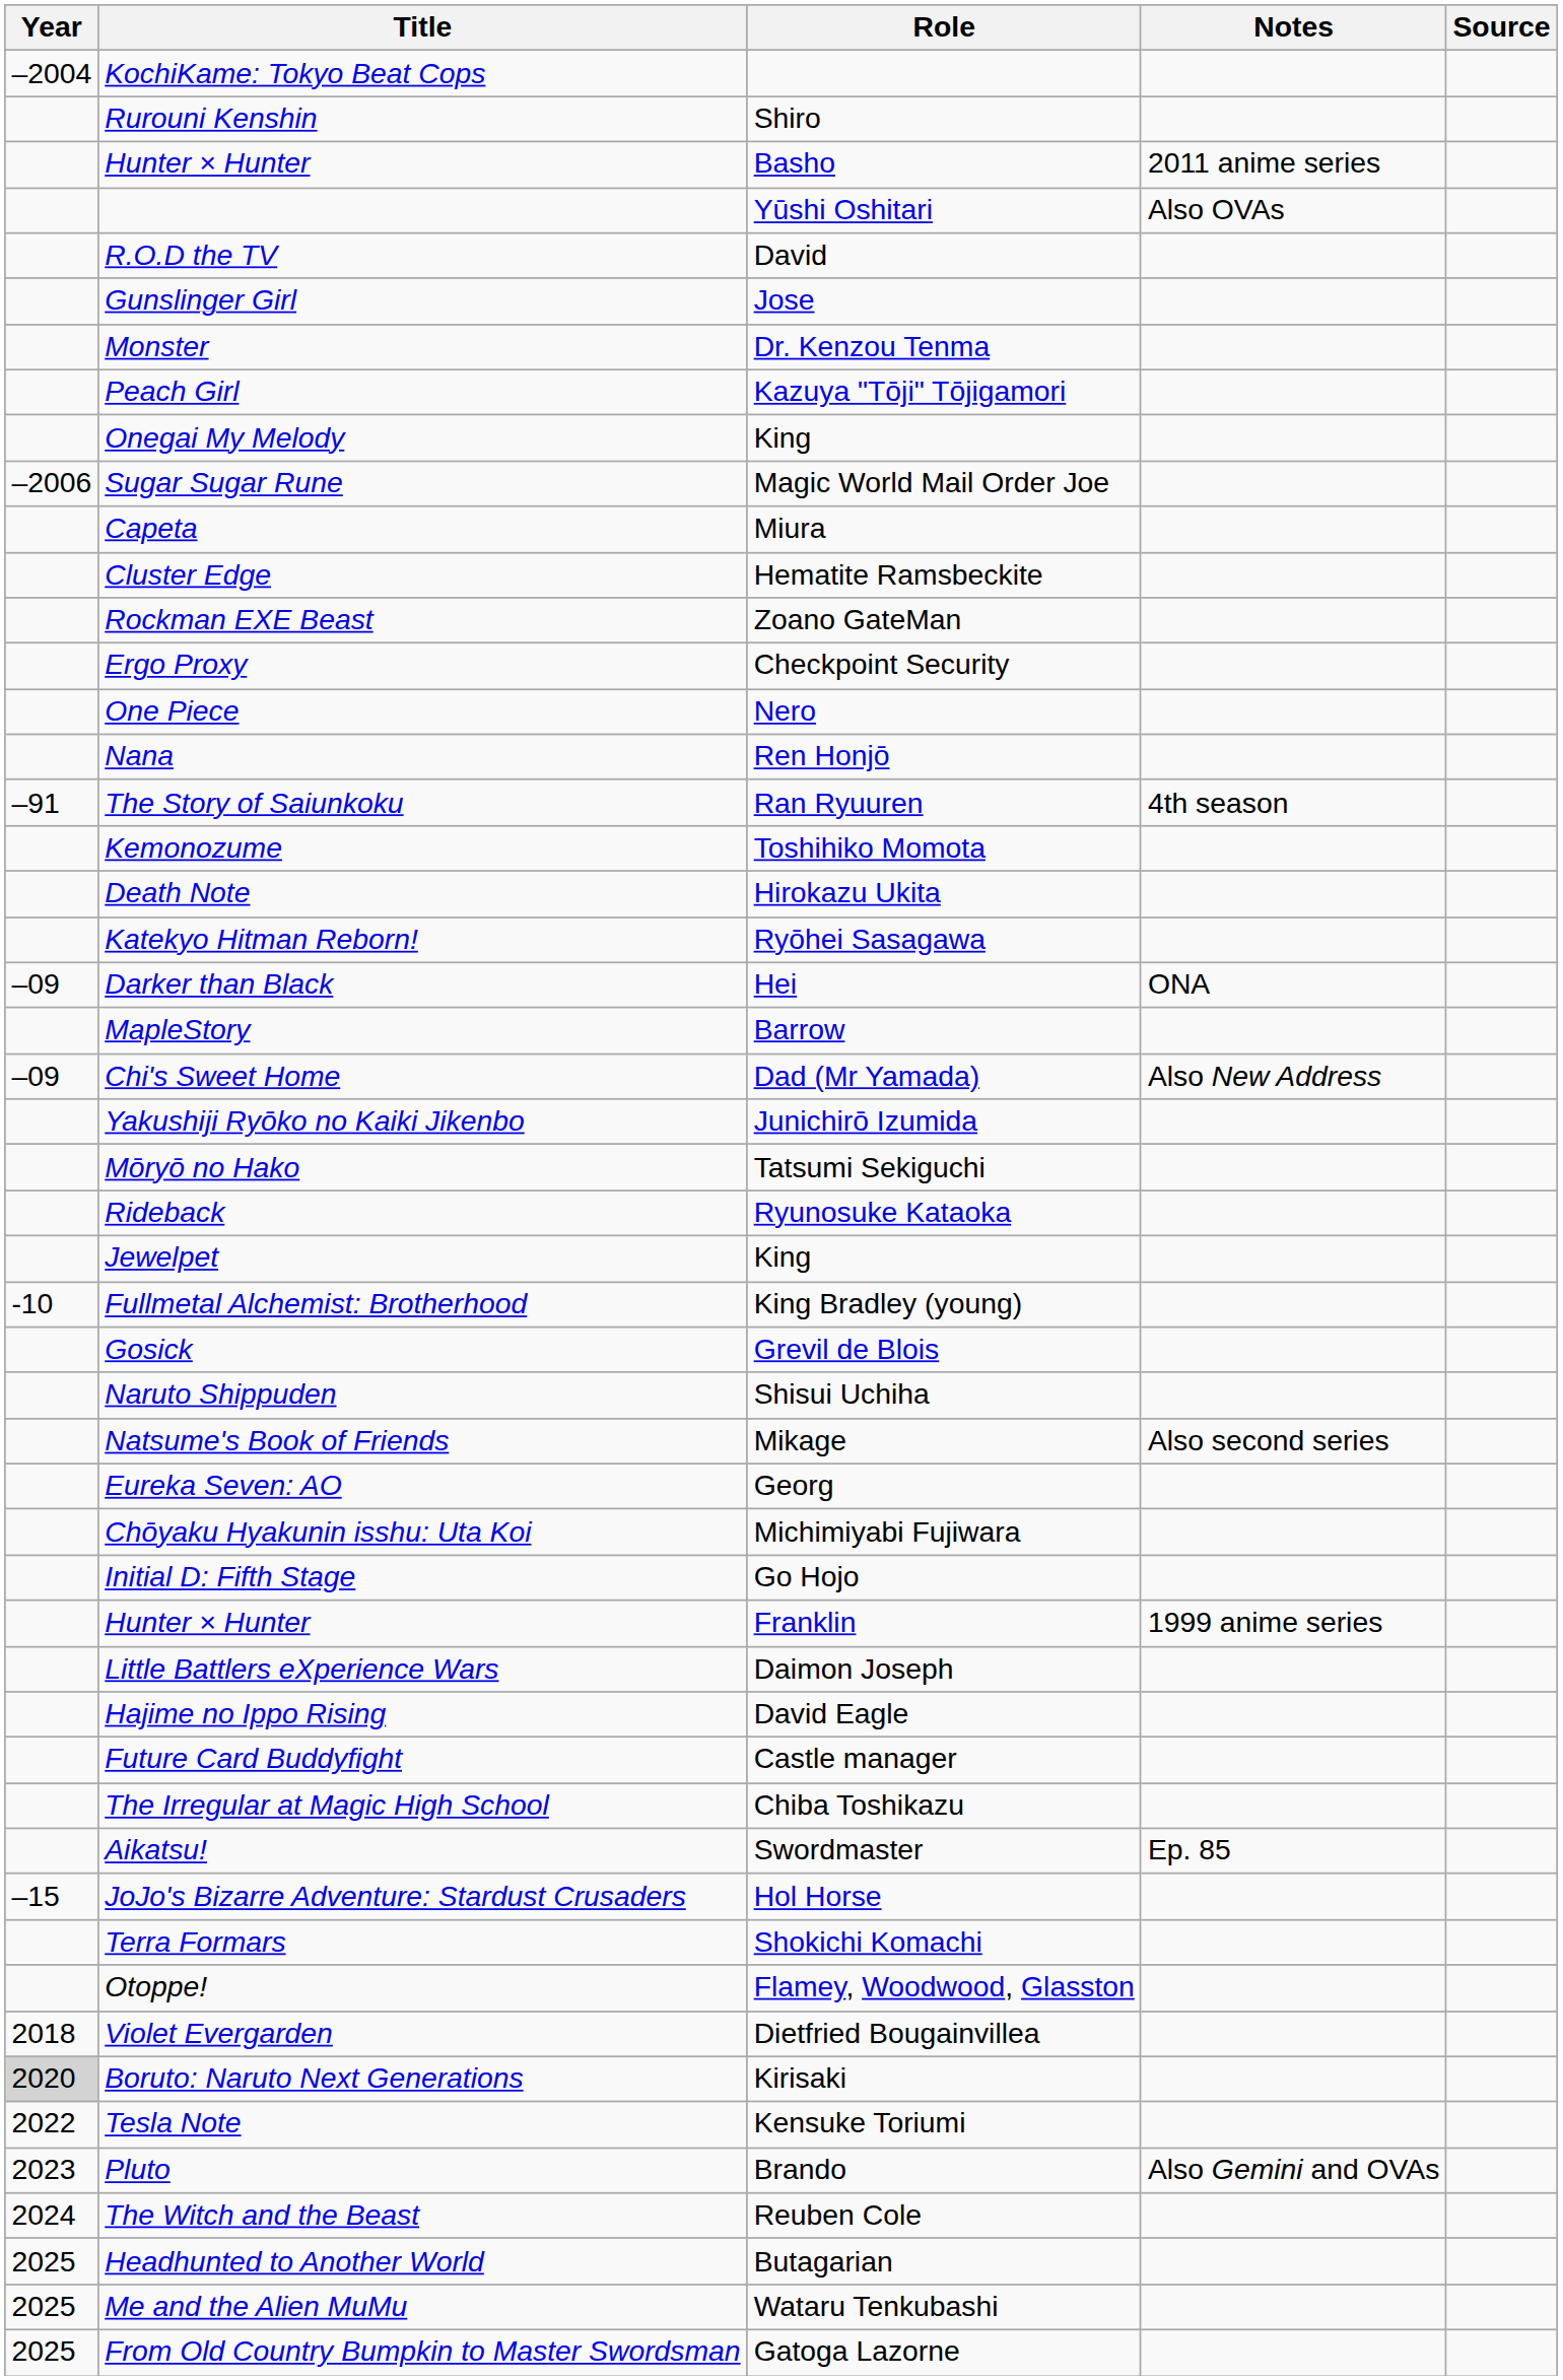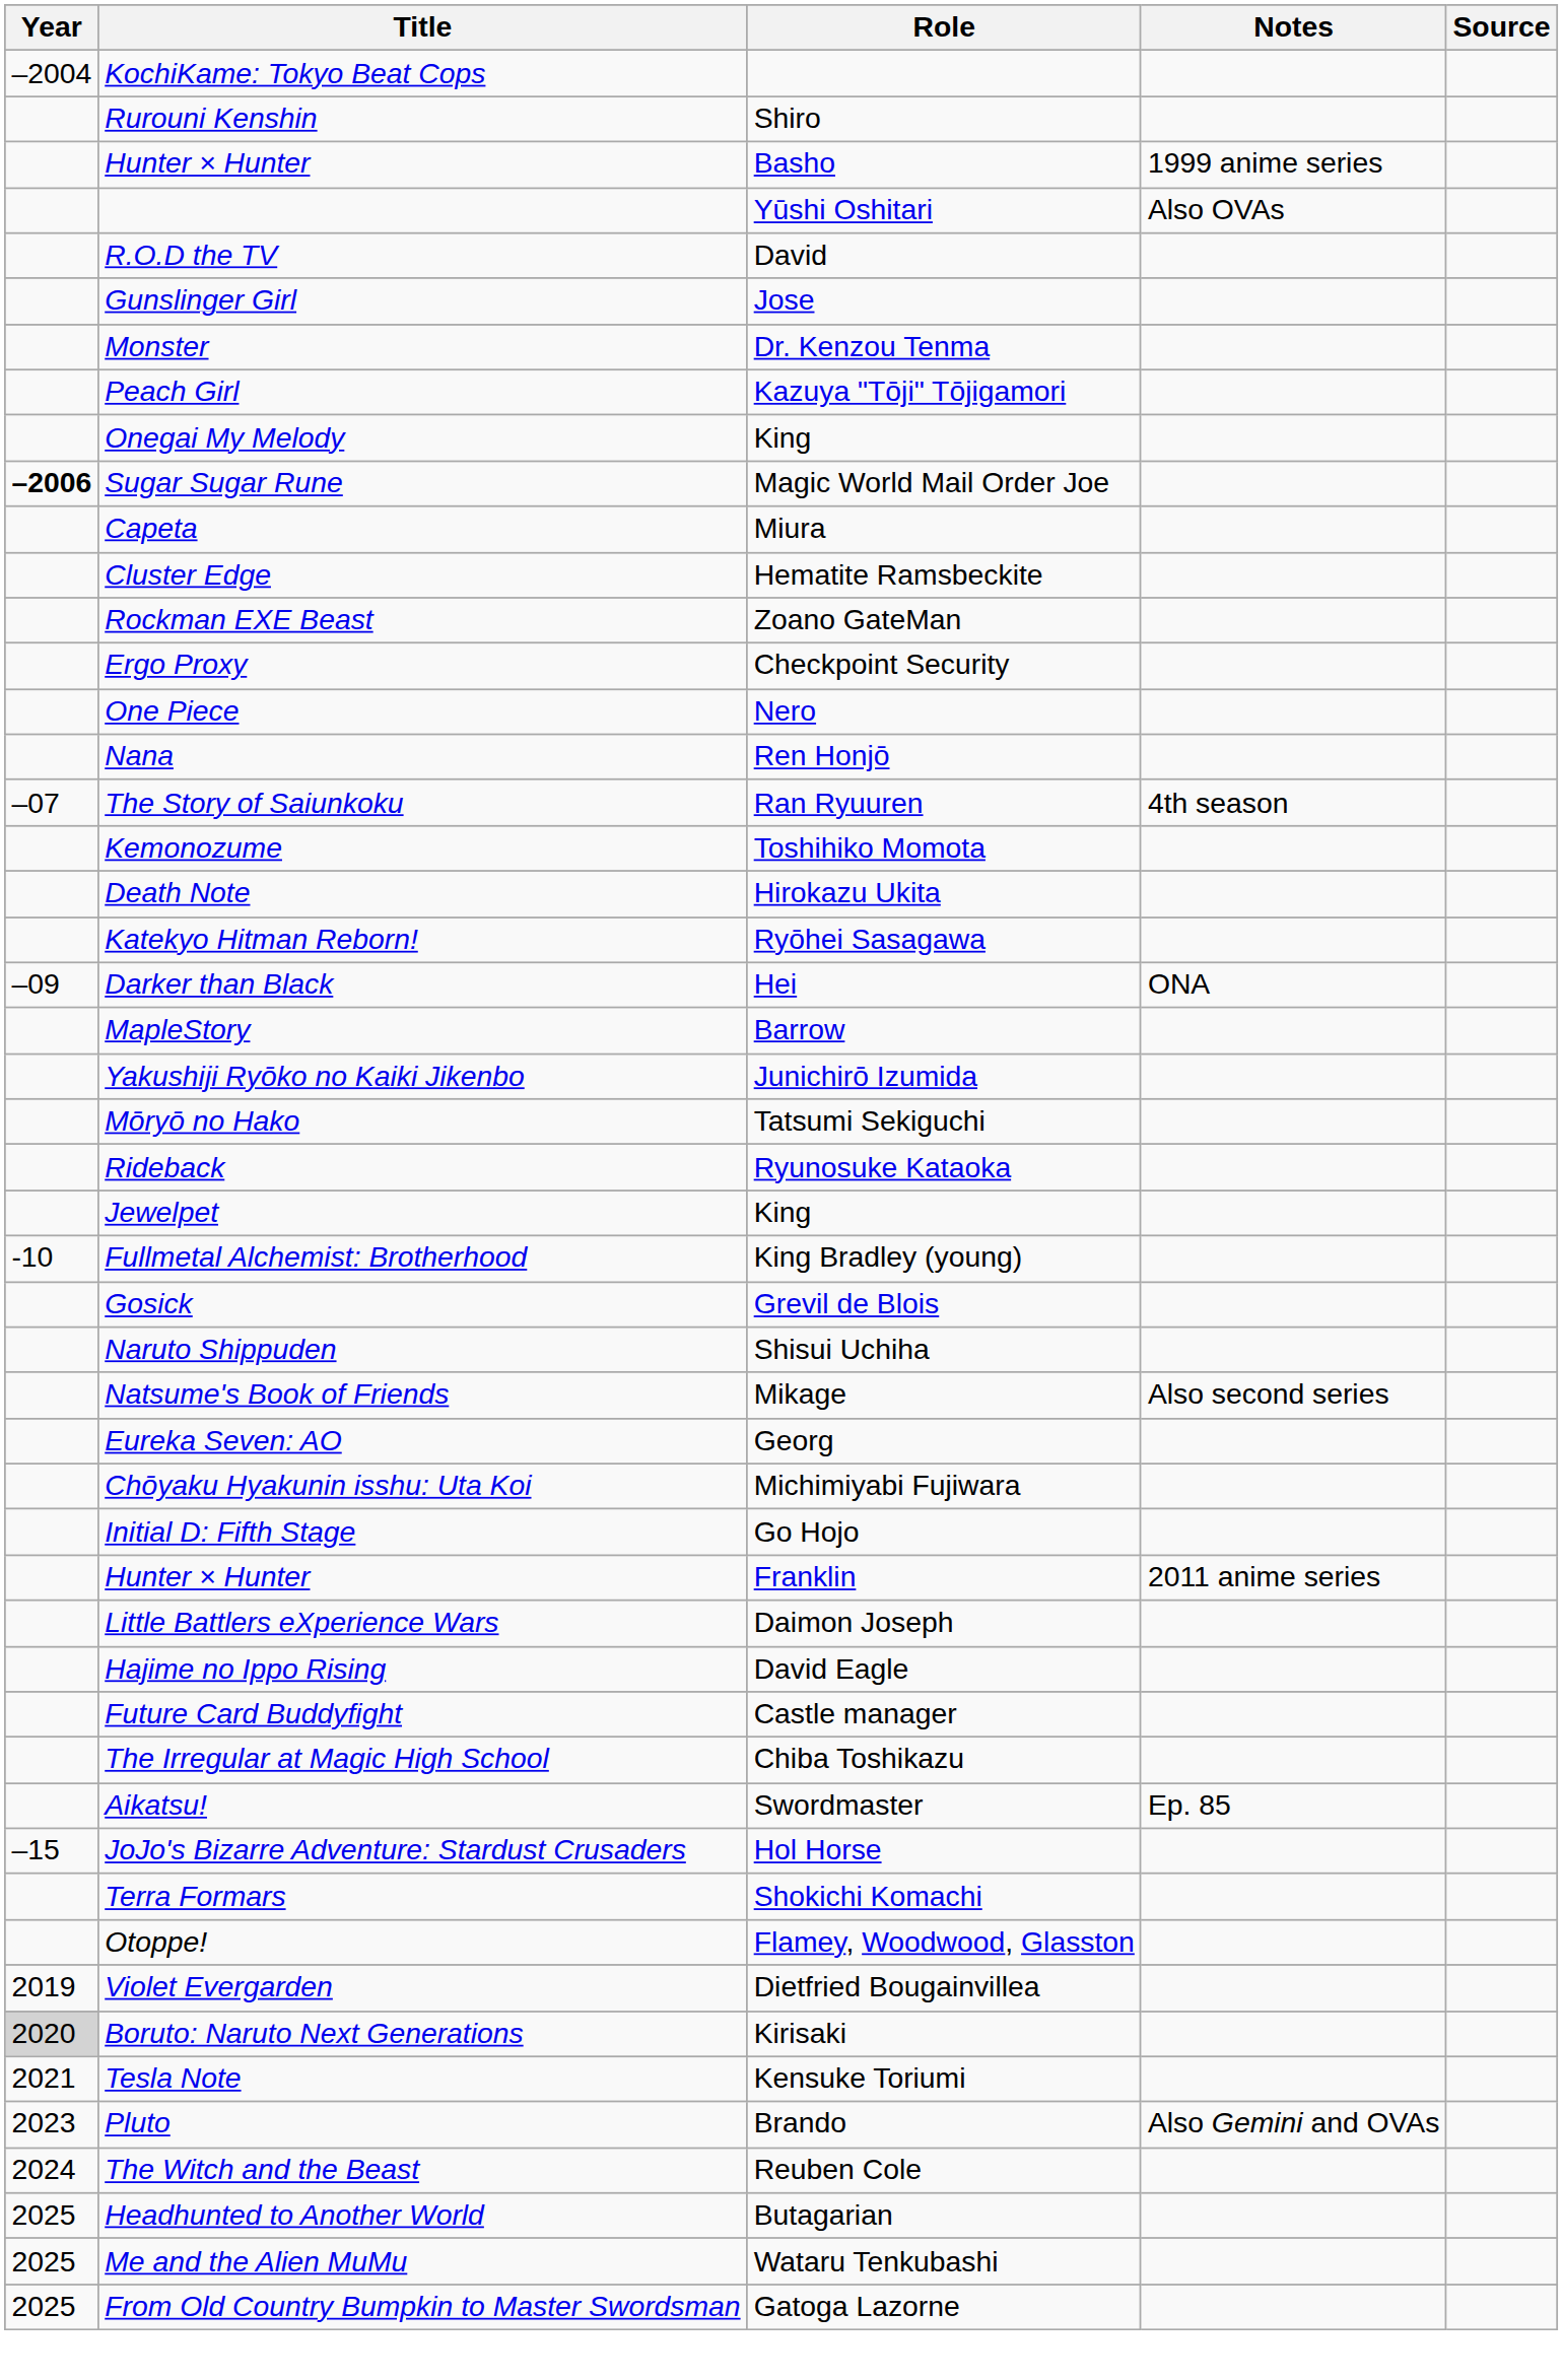 <table class="wikitable sortable plainrowheaders">
 <tr>
 <th>Year</th>
 <th>Title</th>
 <th>Role</th>
 <th class="unsortable">Notes</th>
 <th class="unsortable">Source</th>
 </tr>
 <tr>
 <td>–2004</td>
 <td><em><a href='#'>KochiKame: Tokyo Beat Cops</a></em></td>
 <td></td>
 <td></td>
 <td></td>
 </tr>
 <tr>
 <td></td>
 <td><em><a href='#'>Rurouni Kenshin</a></em> </td>
 <td>Shiro</td>
 <td></td>
 <td></td>
 </tr>
 <tr>
 <td></td>
 <td><em><a href='#'>Hunter × Hunter</a></em></td>
 <td><a href='#'>Basho</a></td>
-<td>2011 anime series</td>
+<td>1999 anime series</td>
 <td></td>
 </tr>
 <tr>
 <td></td>
 <td><em></em></td>
 <td><a href='#'>Yūshi Oshitari</a></td>
 <td>Also OVAs</td>
 <td><br></td>
 </tr>
 <tr>
 <td></td>
 <td><em><a href='#'>R.O.D the TV</a></em></td>
 <td>David</td>
 <td></td>
 <td></td>
 </tr>
 <tr>
 <td></td>
 <td><em><a href='#'>Gunslinger Girl</a></em></td>
 <td><a href='#'>Jose</a></td>
 <td></td>
 <td></td>
 </tr>
 <tr>
 <td></td>
 <td><em><a href='#'>Monster</a></em></td>
 <td><a href='#'>Dr. Kenzou Tenma</a></td>
 <td></td>
 <td></td>
 </tr>
 <tr>
 <td></td>
 <td><em><a href='#'>Peach Girl</a></em></td>
 <td><a href='#'>Kazuya "Tōji" Tōjigamori</a></td>
 <td></td>
 <td></td>
 </tr>
 <tr>
 <td></td>
 <td><em><a href='#'>Onegai My Melody</a></em></td>
 <td>King</td>
 <td></td>
 <td></td>
 </tr>
 <tr>
-<td>–2006</td>
+<td><strong>–2006</strong></td>
 <td><em><a href='#'>Sugar Sugar Rune</a></em></td>
 <td>Magic World Mail Order Joe</td>
 <td></td>
 <td></td>
 </tr>
 <tr>
 <td></td>
 <td><em><a href='#'>Capeta</a></em></td>
 <td>Miura</td>
 <td></td>
 <td></td>
 </tr>
 <tr>
 <td></td>
 <td><em><a href='#'>Cluster Edge</a></em></td>
 <td>Hematite Ramsbeckite</td>
 <td></td>
 <td></td>
 </tr>
 <tr>
 <td></td>
 <td><em><a href='#'>Rockman EXE Beast</a></em></td>
 <td>Zoano GateMan</td>
 <td> </td>
 <td> </td>
 </tr>
 <tr>
 <td></td>
 <td><em><a href='#'>Ergo Proxy</a></em></td>
 <td>Checkpoint Security</td>
 <td></td>
 <td></td>
 </tr>
 <tr>
 <td></td>
 <td><em><a href='#'>One Piece</a></em></td>
 <td><a href='#'>Nero</a></td>
 <td></td>
 <td></td>
 </tr>
 <tr>
 <td></td>
 <td><em><a href='#'>Nana</a></em></td>
 <td><a href='#'>Ren Honjō</a></td>
 <td></td>
 <td></td>
 </tr>
 <tr>
-<td>–91</td>
+<td>–07</td>
 <td><em><a href='#'>The Story of Saiunkoku</a></em></td>
 <td><a href='#'>Ran Ryuuren</a></td>
 <td>4th season</td>
 <td></td>
 </tr>
 <tr>
 <td></td>
 <td><em><a href='#'>Kemonozume</a></em></td>
 <td><a href='#'>Toshihiko Momota</a></td>
 <td></td>
 <td></td>
 </tr>
 <tr>
 <td></td>
 <td><em><a href='#'>Death Note</a></em></td>
 <td><a href='#'>Hirokazu Ukita</a></td>
 <td></td>
 <td></td>
 </tr>
 <tr>
 <td></td>
 <td><em><a href='#'>Katekyo Hitman Reborn!</a></em></td>
 <td><a href='#'>Ryōhei Sasagawa</a> </td>
 <td></td>
 <td></td>
 </tr>
 <tr>
 <td>–09</td>
 <td><em><a href='#'>Darker than Black</a></em></td>
 <td><a href='#'>Hei</a></td>
 <td>ONA</td>
 <td></td>
 </tr>
 <tr>
 <td></td>
 <td><em><a href='#'>MapleStory</a></em></td>
 <td><a href='#'>Barrow</a></td>
 <td></td>
-<td></td>
-</tr>
-<tr>
-<td>–09</td>
-<td><em><a href='#'>Chi's Sweet Home</a></em></td>
-<td><a href='#'>Dad (Mr Yamada)</a></td>
-<td>Also <em>New Address</em></td>
 <td></td>
 </tr>
 <tr>
 <td></td>
 <td><em><a href='#'>Yakushiji Ryōko no Kaiki Jikenbo</a></em></td>
 <td><a href='#'>Junichirō Izumida</a></td>
 <td></td>
 <td></td>
 </tr>
 <tr>
 <td></td>
 <td><em><a href='#'>Mōryō no Hako</a></em></td>
 <td>Tatsumi Sekiguchi</td>
 <td></td>
 <td></td>
 </tr>
 <tr>
 <td></td>
 <td><em><a href='#'>Rideback</a></em></td>
 <td><a href='#'>Ryunosuke Kataoka</a></td>
 <td></td>
 <td></td>
 </tr>
 <tr>
 <td></td>
 <td><em><a href='#'>Jewelpet</a></em></td>
 <td>King</td>
 <td></td>
 <td></td>
 </tr>
 <tr>
 <td>-10</td>
 <td><em><a href='#'>Fullmetal Alchemist: Brotherhood</a></em></td>
 <td>King Bradley (young)</td>
 <td></td>
 <td></td>
 </tr>
 <tr>
 <td></td>
 <td><em><a href='#'>Gosick</a></em></td>
 <td><a href='#'>Grevil de Blois</a></td>
 <td></td>
 <td></td>
 </tr>
 <tr>
 <td></td>
 <td><em><a href='#'>Naruto Shippuden</a></em></td>
 <td>Shisui Uchiha</td>
 <td></td>
 <td></td>
 </tr>
 <tr>
 <td></td>
 <td><em><a href='#'>Natsume's Book of Friends</a></em></td>
 <td>Mikage</td>
 <td>Also second series</td>
 <td></td>
 </tr>
 <tr>
 <td></td>
 <td><em><a href='#'>Eureka Seven: AO</a></em></td>
 <td>Georg</td>
 <td></td>
 <td></td>
 </tr>
 <tr>
 <td></td>
 <td><em><a href='#'>Chōyaku Hyakunin isshu: Uta Koi</a></em></td>
 <td>Michimiyabi Fujiwara</td>
 <td></td>
 <td></td>
 </tr>
 <tr>
 <td></td>
 <td><em><a href='#'>Initial D: Fifth Stage</a></em></td>
 <td>Go Hojo</td>
 <td></td>
 <td></td>
 </tr>
 <tr>
 <td></td>
 <td><em><a href='#'>Hunter × Hunter</a></em></td>
 <td><a href='#'>Franklin</a></td>
-<td>1999 anime series</td>
+<td>2011 anime series</td>
 <td></td>
 </tr>
 <tr>
 <td></td>
 <td><em><a href='#'>Little Battlers eXperience Wars</a></em></td>
 <td>Daimon Joseph</td>
 <td></td>
 <td></td>
 </tr>
 <tr>
 <td></td>
 <td><em><a href='#'>Hajime no Ippo Rising</a></em></td>
 <td>David Eagle</td>
 <td></td>
 <td></td>
 </tr>
 <tr>
 <td></td>
 <td><em><a href='#'>Future Card Buddyfight</a></em></td>
 <td>Castle manager</td>
 <td></td>
 <td></td>
 </tr>
 <tr>
 <td></td>
 <td><em><a href='#'>The Irregular at Magic High School</a></em></td>
 <td>Chiba Toshikazu</td>
 <td></td>
 <td></td>
 </tr>
 <tr>
 <td></td>
 <td><em><a href='#'>Aikatsu!</a></em></td>
 <td>Swordmaster</td>
 <td>Ep. 85</td>
 <td></td>
 </tr>
 <tr>
 <td>–15</td>
 <td><em><a href='#'>JoJo's Bizarre Adventure: Stardust Crusaders</a></em></td>
 <td><a href='#'>Hol Horse</a></td>
 <td></td>
 <td></td>
 </tr>
 <tr>
 <td></td>
 <td><em><a href='#'>Terra Formars</a></em></td>
 <td><a href='#'>Shokichi Komachi</a></td>
 <td></td>
 <td></td>
 </tr>
 <tr>
 <td></td>
 <td><em>Otoppe!</em></td>
 <td><a href='#'>Flamey</a>, <a href='#'>Woodwood</a>, <a href='#'>Glasston</a></td>
 <td></td>
 <td></td>
 </tr>
 <tr>
-<td>2018</td>
+<td>2019</td>
 <td><em><a href='#'>Violet Evergarden</a></em></td>
 <td>Dietfried Bougainvillea</td>
 <td></td>
 <td></td>
 </tr>
 <tr>
 <td style="background: lightgrey;">2020</td>
 <td><em><a href='#'>Boruto: Naruto Next Generations</a></em></td>
 <td>Kirisaki</td>
 <td></td>
 <td></td>
 </tr>
 <tr>
-<td>2022</td>
+<td>2021</td>
 <td><em><a href='#'>Tesla Note</a></em></td>
 <td>Kensuke Toriumi</td>
 <td></td>
 <td></td>
 </tr>
 <tr>
 <td>2023</td>
 <td><em><a href='#'>Pluto</a></em></td>
 <td>Brando</td>
 <td>Also <em>Gemini</em> and OVAs</td>
 <td></td>
 </tr>
 <tr>
 <td>2024</td>
 <td><em><a href='#'>The Witch and the Beast</a></em></td>
 <td>Reuben Cole</td>
 <td></td>
 <td></td>
 </tr>
 <tr>
 <td>2025</td>
 <td><em><a href='#'>Headhunted to Another World</a></em></td>
 <td>Butagarian</td>
 <td></td>
 <td></td>
 </tr>
 <tr>
 <td>2025</td>
 <td><em><a href='#'>Me and the Alien MuMu</a></em></td>
 <td>Wataru Tenkubashi</td>
 <td></td>
 <td></td>
 </tr>
 <tr>
 <td>2025</td>
 <td><em><a href='#'>From Old Country Bumpkin to Master Swordsman</a></em></td>
 <td>Gatoga Lazorne</td>
 <td></td>
 <td></td>
 </tr>
 </table>
